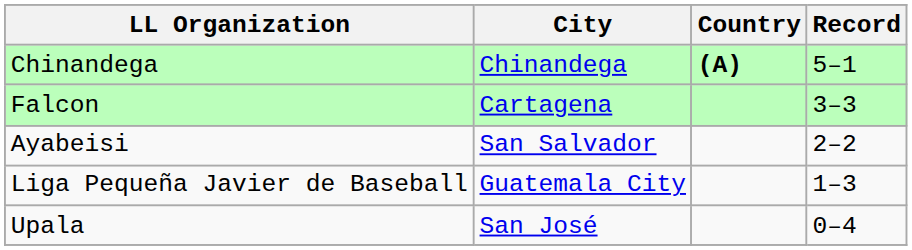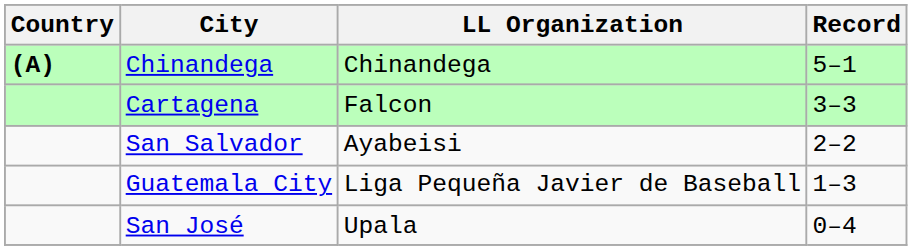 <table class="wikitable">
 <tr>
+<th>Country</th>
+<th>City</th>
 <th>LL Organization</th>
-<th>City</th>
-<th>Country</th>
 <th>Record</th>
 </tr>
 <tr bgcolor=#bbffbb>
+<td><strong> (A)</strong></td>
+<td><a href='#'>Chinandega</a></td>
 <td>Chinandega</td>
-<td><a href='#'>Chinandega</a></td>
-<td><strong> (A)</strong></td>
 <td>5–1</td>
 </tr>
 <tr bgcolor=#bbffbb>
+<td><strong></strong></td>
+<td><a href='#'>Cartagena</a></td>
 <td>Falcon</td>
-<td><a href='#'>Cartagena</a></td>
-<td><strong></strong></td>
 <td>3–3</td>
 </tr>
 <tr>
+<td><strong></strong></td>
+<td><a href='#'>San Salvador</a></td>
 <td>Ayabeisi</td>
-<td><a href='#'>San Salvador</a></td>
-<td><strong></strong></td>
 <td>2–2</td>
 </tr>
 <tr>
+<td><strong></strong></td>
+<td><a href='#'>Guatemala City</a></td>
 <td>Liga Pequeña Javier de Baseball</td>
-<td><a href='#'>Guatemala City</a></td>
-<td><strong></strong></td>
 <td>1–3</td>
 </tr>
 <tr>
+<td><strong></strong></td>
+<td><a href='#'>San José</a></td>
 <td>Upala</td>
-<td><a href='#'>San José</a></td>
-<td><strong></strong></td>
 <td>0–4</td>
 </tr>
 </table>
